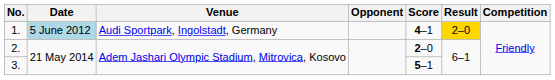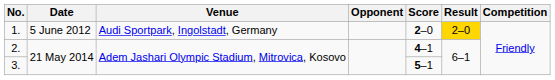 <table class="wikitable">
 <tr>
 <th>No.</th>
 <th>Date</th>
 <th>Venue</th>
 <th>Opponent</th>
 <th>Score</th>
 <th>Result</th>
 <th>Competition</th>
 </tr>
 <tr>
 <td align=center>1.</td>
-<td style="background: lightblue;">5 June 2012</td>
+<td>5 June 2012</td>
 <td><a href='#'>Audi Sportpark</a>, <a href='#'>Ingolstadt</a>, Germany</td>
 <td></td>
-<td align=center><strong>4</strong>–1</td>
+<td align=center><strong>2</strong>–0</td>
 <td align=center style="background: gold;">2–0</td>
 <td align=center rowspan="3"><a href='#'>Friendly</a></td>
 </tr>
 <tr>
 <td align=center>2.</td>
 <td rowspan="2">21 May 2014</td>
 <td rowspan="2"><a href='#'>Adem Jashari Olympic Stadium</a>, <a href='#'>Mitrovica</a>, Kosovo</td>
 <td align=center rowspan="2"></td>
-<td align=center><strong>2</strong>–0</td>
+<td align=center><strong>4</strong>–1</td>
 <td align=center rowspan="2">6–1</td>
 </tr>
 <tr>
 <td align=center>3.</td>
 <td align=center><strong>5</strong>–1</td>
 </tr>
 </table>
